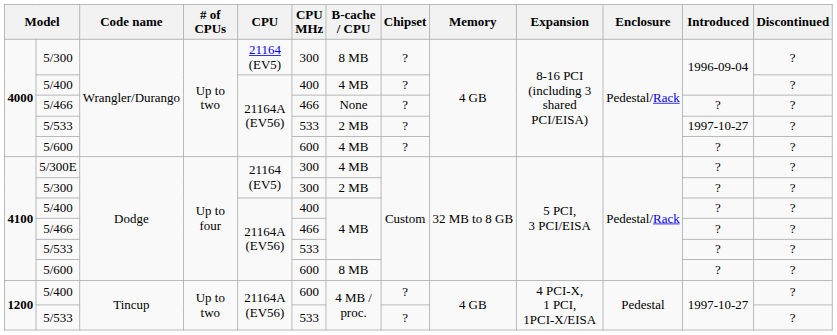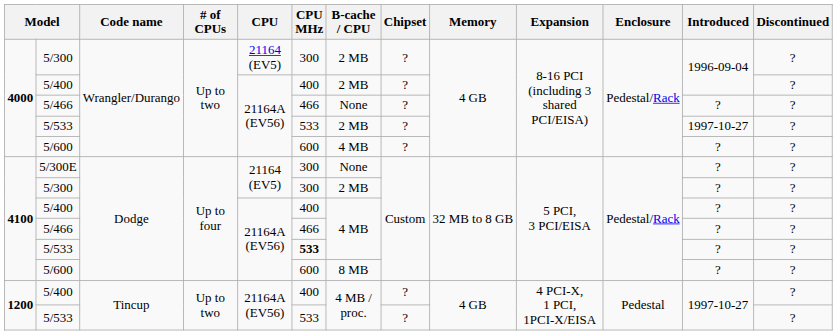 <table class="wikitable" style="text-align: center;">
 <tr>
 <th colspan="2" style="width:20px;">Model</th>
 <th style="width:80px;">Code name</th>
 <th style="width:60px;"># of <br> CPUs</th>
 <th style="width:60px;">CPU</th>
 <th style="width:30px;">CPU <br> MHz</th>
 <th style="width:60px;">B-cache / CPU</th>
 <th style="width:50px;">Chipset</th>
 <th style="width:100px;">Memory</th>
 <th style="width:100px;">Expansion</th>
 <th style="width:50px;">Enclosure</th>
 <th style="width:80px;">Introduced</th>
 <th style="width:80px;">Discontinued</th>
 </tr>
 <tr>
 <td rowspan="5"><strong>4000</strong></td>
 <td>5/300</td>
 <td rowspan="5">Wrangler/Durango</td>
 <td rowspan="5">Up to two</td>
 <td><a href='#'>21164</a> <br> (EV5)</td>
 <td>300</td>
-<td>8 MB</td>
+<td>2 MB</td>
 <td>?</td>
 <td rowspan="5">4 GB</td>
 <td rowspan="5">8-16 PCI <br>(including 3 shared PCI/EISA)</td>
 <td rowspan="5">Pedestal/<a href='#'>Rack</a></td>
 <td rowspan="2">1996-09-04</td>
 <td>?</td>
 </tr>
 <tr>
 <td>5/400</td>
 <td rowspan="4">21164A <br> (EV56)</td>
 <td>400</td>
-<td>4 MB</td>
+<td>2 MB</td>
 <td>?</td>
 <td>?</td>
 </tr>
 <tr>
 <td>5/466</td>
 <td>466</td>
 <td>None</td>
 <td>?</td>
 <td>?</td>
 <td>?</td>
 </tr>
 <tr>
 <td>5/533</td>
 <td>533</td>
 <td>2 MB</td>
 <td>?</td>
 <td>1997-10-27</td>
 <td>?</td>
 </tr>
 <tr>
 <td>5/600</td>
 <td>600</td>
 <td>4 MB</td>
 <td>?</td>
 <td>?</td>
 <td>?</td>
 </tr>
 <tr>
 <td rowspan="6"><strong>4100</strong></td>
 <td>5/300E</td>
 <td rowspan="6">Dodge</td>
 <td rowspan="6">Up to four</td>
 <td rowspan="2">21164 <br> (EV5)</td>
 <td>300</td>
-<td>4 MB</td>
+<td>None</td>
 <td rowspan="6">Custom</td>
 <td rowspan="6">32 MB to 8 GB</td>
 <td rowspan="6">5 PCI, <br>3 PCI/EISA</td>
 <td rowspan="6">Pedestal/<a href='#'>Rack</a></td>
 <td>?</td>
 <td>?</td>
 </tr>
 <tr>
 <td>5/300</td>
 <td>300</td>
 <td>2 MB</td>
 <td>?</td>
 <td>?</td>
 </tr>
 <tr>
 <td>5/400</td>
 <td rowspan="4">21164A <br> (EV56)</td>
 <td>400</td>
 <td rowspan="3">4 MB</td>
 <td>?</td>
 <td>?</td>
 </tr>
 <tr>
 <td>5/466</td>
 <td>466</td>
 <td>?</td>
 <td>?</td>
 </tr>
 <tr>
 <td>5/533</td>
-<td>533</td>
+<td><strong>533</strong></td>
 <td>?</td>
 <td>?</td>
 </tr>
 <tr>
 <td>5/600</td>
 <td>600</td>
 <td>8 MB</td>
 <td>?</td>
 <td>?</td>
 </tr>
 <tr>
 <td rowspan="2"><strong>1200</strong></td>
 <td>5/400</td>
 <td rowspan="2">Tincup</td>
 <td rowspan="2">Up to two</td>
 <td rowspan="2">21164A <br> (EV56)</td>
-<td>600</td>
+<td>400</td>
 <td rowspan="2">4 MB / proc.</td>
 <td>?</td>
 <td rowspan="2">4 GB</td>
 <td rowspan="2">4 PCI-X, <br>1 PCI, <br>1PCI-X/EISA</td>
 <td rowspan="2">Pedestal</td>
 <td rowspan="2">1997-10-27</td>
 <td>?</td>
 </tr>
 <tr>
 <td>5/533</td>
 <td>533</td>
 <td>?</td>
 <td>?</td>
 </tr>
 </table>
